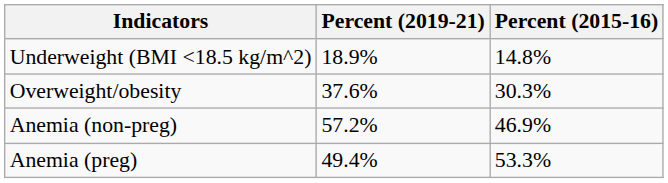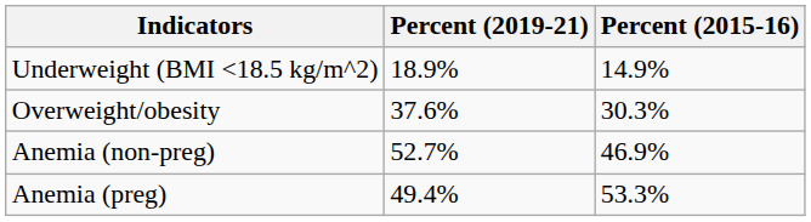 <table class="wikitable sortable">
 <tr>
 <th>Indicators</th>
 <th>Percent (2019-21)</th>
 <th>Percent (2015-16)</th>
 </tr>
 <tr>
 <td>Underweight (BMI <18.5 kg/m^2)</td>
 <td>18.9%</td>
-<td>14.8%</td>
+<td>14.9%</td>
 </tr>
 <tr>
 <td>Overweight/obesity</td>
 <td>37.6%</td>
 <td>30.3%</td>
 </tr>
 <tr>
 <td>Anemia (non-preg)</td>
-<td>57.2%</td>
+<td>52.7%</td>
 <td>46.9%</td>
 </tr>
 <tr>
 <td>Anemia (preg)</td>
 <td>49.4%</td>
 <td>53.3%</td>
 </tr>
 </table>
